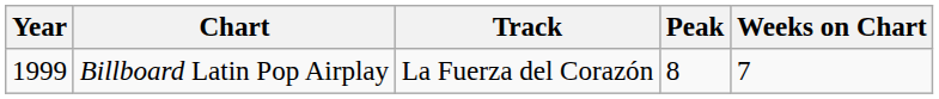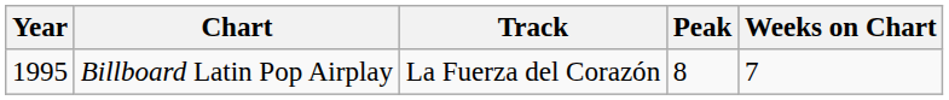 <table class="wikitable">
 <tr>
 <th>Year</th>
 <th>Chart</th>
 <th>Track</th>
 <th>Peak</th>
 <th>Weeks on Chart</th>
 </tr>
 <tr>
-<td>1999</td>
+<td>1995</td>
 <td><em>Billboard</em> Latin Pop Airplay</td>
 <td>La Fuerza del Corazón</td>
 <td>8</td>
 <td>7</td>
 </tr>
 </table>
